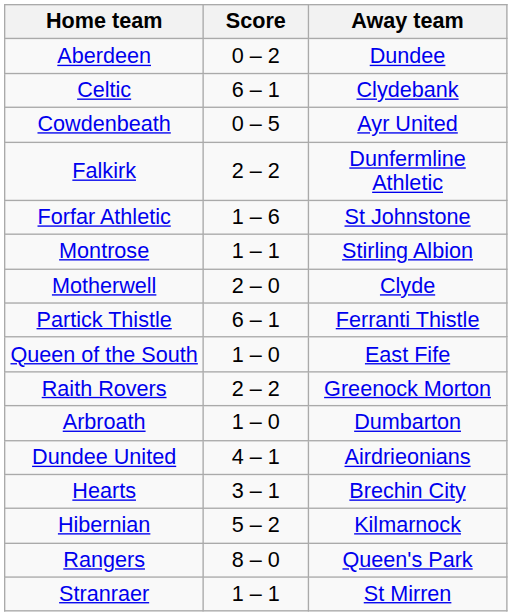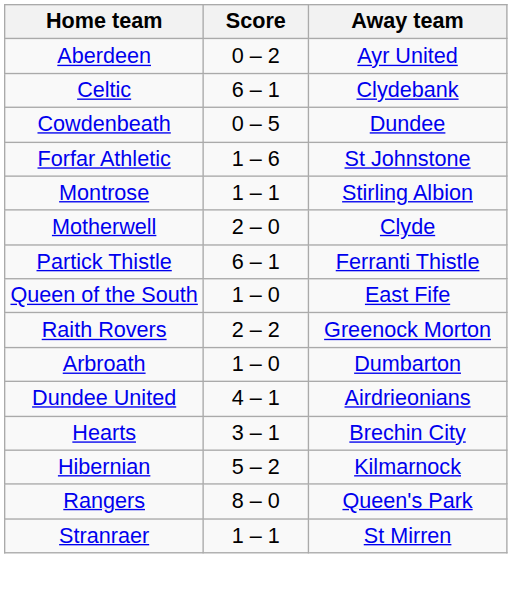 <table class="wikitable" style="text-align: center">
 <tr>
 <th width=140>Home team</th>
 <th width=70>Score</th>
 <th width=140>Away team</th>
 </tr>
 <tr>
 <td><a href='#'>Aberdeen</a></td>
 <td>0 – 2</td>
-<td><a href='#'>Dundee</a></td>
+<td><a href='#'>Ayr United</a></td>
 </tr>
 <tr>
 <td><a href='#'>Celtic</a></td>
 <td>6 – 1</td>
 <td><a href='#'>Clydebank</a></td>
 </tr>
 <tr>
 <td><a href='#'>Cowdenbeath</a></td>
 <td>0 – 5</td>
-<td><a href='#'>Ayr United</a></td>
-</tr>
-<tr>
-<td><a href='#'>Falkirk</a></td>
-<td>2 – 2</td>
-<td><a href='#'>Dunfermline Athletic</a></td>
+<td><a href='#'>Dundee</a></td>
 </tr>
 <tr>
 <td><a href='#'>Forfar Athletic</a></td>
 <td>1 – 6</td>
 <td><a href='#'>St Johnstone</a></td>
 </tr>
 <tr>
 <td><a href='#'>Montrose</a></td>
 <td>1 – 1</td>
 <td><a href='#'>Stirling Albion</a></td>
 </tr>
 <tr>
 <td><a href='#'>Motherwell</a></td>
 <td>2 – 0</td>
 <td><a href='#'>Clyde</a></td>
 </tr>
 <tr>
 <td><a href='#'>Partick Thistle</a></td>
 <td>6 – 1</td>
 <td><a href='#'>Ferranti Thistle</a></td>
 </tr>
 <tr>
 <td><a href='#'>Queen of the South</a></td>
 <td>1 – 0</td>
 <td><a href='#'>East Fife</a></td>
 </tr>
 <tr>
 <td><a href='#'>Raith Rovers</a></td>
 <td>2 – 2</td>
 <td><a href='#'>Greenock Morton</a></td>
 </tr>
 <tr>
 <td><a href='#'>Arbroath</a></td>
 <td>1 – 0</td>
 <td><a href='#'>Dumbarton</a></td>
 </tr>
 <tr>
 <td><a href='#'>Dundee United</a></td>
 <td>4 – 1</td>
 <td><a href='#'>Airdrieonians</a></td>
 </tr>
 <tr>
 <td><a href='#'>Hearts</a></td>
 <td>3 – 1</td>
 <td><a href='#'>Brechin City</a></td>
 </tr>
 <tr>
 <td><a href='#'>Hibernian</a></td>
 <td>5 – 2</td>
 <td><a href='#'>Kilmarnock</a></td>
 </tr>
 <tr>
 <td><a href='#'>Rangers</a></td>
 <td>8 – 0</td>
 <td><a href='#'>Queen's Park</a></td>
 </tr>
 <tr>
 <td><a href='#'>Stranraer</a></td>
 <td>1 – 1</td>
 <td><a href='#'>St Mirren</a></td>
 </tr>
 </table>
